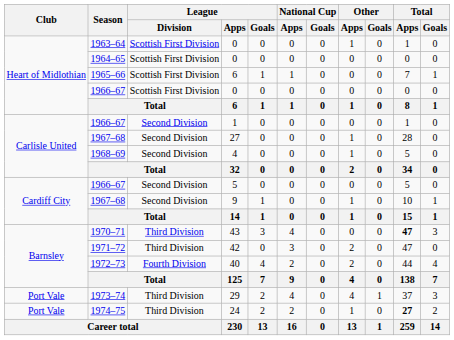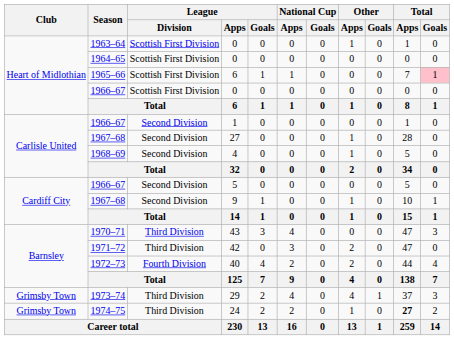 <table class="wikitable" style="text-align: center;">
 <tr>
 <th rowspan="2">Club</th>
 <th rowspan="2">Season</th>
 <th colspan="3">League</th>
 <th colspan="2">National Cup</th>
 <th colspan="2">Other</th>
 <th colspan="2">Total</th>
 </tr>
 <tr>
 <th>Division</th>
 <th>Apps</th>
 <th>Goals</th>
 <th>Apps</th>
 <th>Goals</th>
 <th>Apps</th>
 <th>Goals</th>
 <th>Apps</th>
 <th>Goals</th>
 </tr>
 <tr>
 <td rowspan="5"><a href='#'>Heart of Midlothian</a></td>
 <td><a href='#'>1963–64</a></td>
 <td><a href='#'>Scottish First Division</a></td>
 <td>0</td>
 <td>0</td>
 <td>0</td>
 <td>0</td>
 <td>1</td>
 <td>0</td>
 <td>1</td>
 <td>0</td>
 </tr>
 <tr>
 <td><a href='#'>1964–65</a></td>
 <td>Scottish First Division</td>
 <td>0</td>
 <td>0</td>
 <td>0</td>
 <td>0</td>
 <td>0</td>
 <td>0</td>
 <td>0</td>
 <td>0</td>
 </tr>
 <tr>
 <td><a href='#'>1965–66</a></td>
 <td>Scottish First Division</td>
 <td>6</td>
 <td>1</td>
 <td>1</td>
 <td>0</td>
 <td>0</td>
 <td>0</td>
 <td>7</td>
-<td>1</td>
+<td style="background: pink;">1</td>
 </tr>
 <tr>
 <td><a href='#'>1966–67</a></td>
 <td>Scottish First Division</td>
 <td>0</td>
 <td>0</td>
 <td>0</td>
 <td>0</td>
 <td>0</td>
 <td>0</td>
 <td>0</td>
 <td>0</td>
 </tr>
 <tr>
 <th colspan="2">Total</th>
 <th>6</th>
 <th>1</th>
 <th>1</th>
 <th>0</th>
 <th>1</th>
 <th>0</th>
 <th>8</th>
 <th>1</th>
 </tr>
 <tr>
 <td rowspan="4"><a href='#'>Carlisle United</a></td>
 <td><a href='#'>1966–67</a></td>
 <td><a href='#'>Second Division</a></td>
 <td>1</td>
 <td>0</td>
 <td>0</td>
 <td>0</td>
 <td>0</td>
 <td>0</td>
 <td>1</td>
 <td>0</td>
 </tr>
 <tr>
 <td><a href='#'>1967–68</a></td>
 <td>Second Division</td>
 <td>27</td>
 <td>0</td>
 <td>0</td>
 <td>0</td>
 <td>1</td>
 <td>0</td>
 <td>28</td>
 <td>0</td>
 </tr>
 <tr>
 <td><a href='#'>1968–69</a></td>
 <td>Second Division</td>
 <td>4</td>
 <td>0</td>
 <td>0</td>
 <td>0</td>
 <td>1</td>
 <td>0</td>
 <td>5</td>
 <td>0</td>
 </tr>
 <tr>
 <th colspan="2">Total</th>
 <th>32</th>
 <th>0</th>
 <th>0</th>
 <th>0</th>
 <th>2</th>
 <th>0</th>
 <th>34</th>
 <th>0</th>
 </tr>
 <tr>
 <td rowspan="3"><a href='#'>Cardiff City</a></td>
 <td><a href='#'>1966–67</a></td>
 <td>Second Division</td>
 <td>5</td>
 <td>0</td>
 <td>0</td>
 <td>0</td>
 <td>0</td>
 <td>0</td>
 <td>5</td>
 <td>0</td>
 </tr>
 <tr>
 <td><a href='#'>1967–68</a></td>
 <td>Second Division</td>
 <td>9</td>
 <td>1</td>
 <td>0</td>
 <td>0</td>
 <td>1</td>
 <td>0</td>
 <td>10</td>
 <td>1</td>
 </tr>
 <tr>
 <th colspan="2">Total</th>
 <th>14</th>
 <th>1</th>
 <th>0</th>
 <th>0</th>
 <th>1</th>
 <th>0</th>
 <th>15</th>
 <th>1</th>
 </tr>
 <tr>
 <td rowspan="4"><a href='#'>Barnsley</a></td>
 <td><a href='#'>1970–71</a></td>
 <td><a href='#'>Third Division</a></td>
 <td>43</td>
 <td>3</td>
 <td>4</td>
 <td>0</td>
 <td>0</td>
 <td>0</td>
-<td><strong>47</strong></td>
+<td>47</td>
 <td>3</td>
 </tr>
 <tr>
 <td><a href='#'>1971–72</a></td>
 <td>Third Division</td>
 <td>42</td>
 <td>0</td>
 <td>3</td>
 <td>0</td>
 <td>2</td>
 <td>0</td>
 <td>47</td>
 <td>0</td>
 </tr>
 <tr>
 <td><a href='#'>1972–73</a></td>
 <td><a href='#'>Fourth Division</a></td>
 <td>40</td>
 <td>4</td>
 <td>2</td>
 <td>0</td>
 <td>2</td>
 <td>0</td>
 <td>44</td>
 <td>4</td>
 </tr>
 <tr>
 <th colspan="2">Total</th>
 <th>125</th>
 <th>7</th>
 <th>9</th>
 <th>0</th>
 <th>4</th>
 <th>0</th>
 <th>138</th>
 <th>7</th>
 </tr>
 <tr>
-<td><a href='#'>Port Vale</a></td>
+<td><a href='#'>Grimsby Town</a></td>
 <td><a href='#'>1973–74</a></td>
 <td>Third Division</td>
 <td>29</td>
 <td>2</td>
 <td>4</td>
 <td>0</td>
 <td>4</td>
 <td>1</td>
 <td>37</td>
 <td>3</td>
 </tr>
 <tr>
-<td><a href='#'>Port Vale</a></td>
+<td><a href='#'>Grimsby Town</a></td>
 <td><a href='#'>1974–75</a></td>
 <td>Third Division</td>
 <td>24</td>
 <td>2</td>
 <td>2</td>
 <td>0</td>
 <td>1</td>
 <td>0</td>
 <td><strong>27</strong></td>
 <td>2</td>
 </tr>
 <tr>
 <th colspan="3">Career total</th>
 <th>230</th>
 <th>13</th>
 <th>16</th>
 <th>0</th>
 <th>13</th>
 <th>1</th>
 <th>259</th>
 <th>14</th>
 </tr>
 </table>
